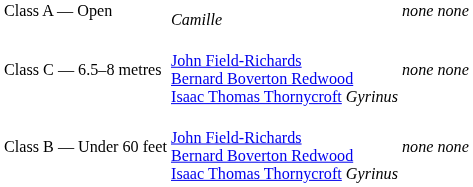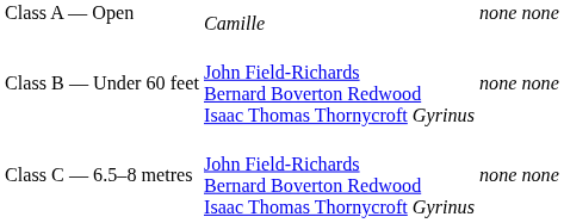 <table>
 <tr>
 <td>Class A — Open <br> </td>
 <td><br> <em>Camille</em></td>
+<td><em>none</em></td>
+<td><em>none</em></td>
+</tr>
+<tr>
+<td>Class B — Under 60 feet <br> </td>
+<td> <br><a href='#'>John Field-Richards</a><br><a href='#'>Bernard Boverton Redwood</a><br><a href='#'>Isaac Thomas Thornycroft</a> <em>Gyrinus</em></td>
 <td><em>none</em></td>
 <td><em>none</em></td>
 </tr>
 <tr>
 <td>Class C — 6.5–8 metres <br> </td>
 <td> <br><a href='#'>John Field-Richards</a><br><a href='#'>Bernard Boverton Redwood</a><br><a href='#'>Isaac Thomas Thornycroft</a> <em>Gyrinus</em></td>
 <td><em>none</em></td>
 <td><em>none</em></td>
 </tr>
-<tr>
-<td>Class B — Under 60 feet <br> </td>
-<td> <br><a href='#'>John Field-Richards</a><br><a href='#'>Bernard Boverton Redwood</a><br><a href='#'>Isaac Thomas Thornycroft</a> <em>Gyrinus</em></td>
-<td><em>none</em></td>
-<td><em>none</em></td>
-</tr>
 </table>
